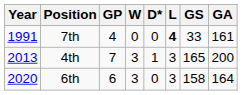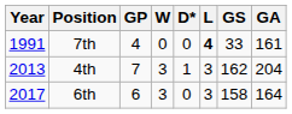 <table class="wikitable" style="text-align: center;">
 <tr>
 <th>Year</th>
 <th>Position</th>
 <th>GP</th>
 <th>W</th>
 <th>D*</th>
 <th>L</th>
 <th>GS</th>
 <th>GA</th>
 </tr>
 <tr>
 <td> <a href='#'>1991</a></td>
 <td>7th</td>
 <td>4</td>
 <td>0</td>
 <td>0</td>
 <td><strong>4</strong></td>
 <td>33</td>
 <td>161</td>
 </tr>
 <tr>
 <td> <a href='#'>2013</a></td>
 <td>4th</td>
 <td>7</td>
 <td>3</td>
 <td>1</td>
 <td>3</td>
-<td>165</td>
-<td>200</td>
+<td>162</td>
+<td>204</td>
 </tr>
 <tr>
-<td> <a href='#'>2020</a></td>
+<td> <a href='#'>2017</a></td>
 <td>6th</td>
 <td>6</td>
 <td>3</td>
 <td>0</td>
 <td>3</td>
 <td>158</td>
 <td>164</td>
 </tr>
 </table>
